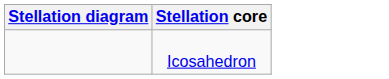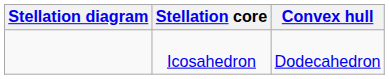 <table class=wikitable>
 <tr>
 <th><a href='#'>Stellation diagram</a></th>
 <th><a href='#'>Stellation</a> core</th>
+<th><a href='#'>Convex hull</a></th>
 </tr>
 <tr valign=top align=center>
 <td></td>
 <td><br><a href='#'>Icosahedron</a></td>
+<td><br><a href='#'>Dodecahedron</a></td>
 </tr>
 </table>
